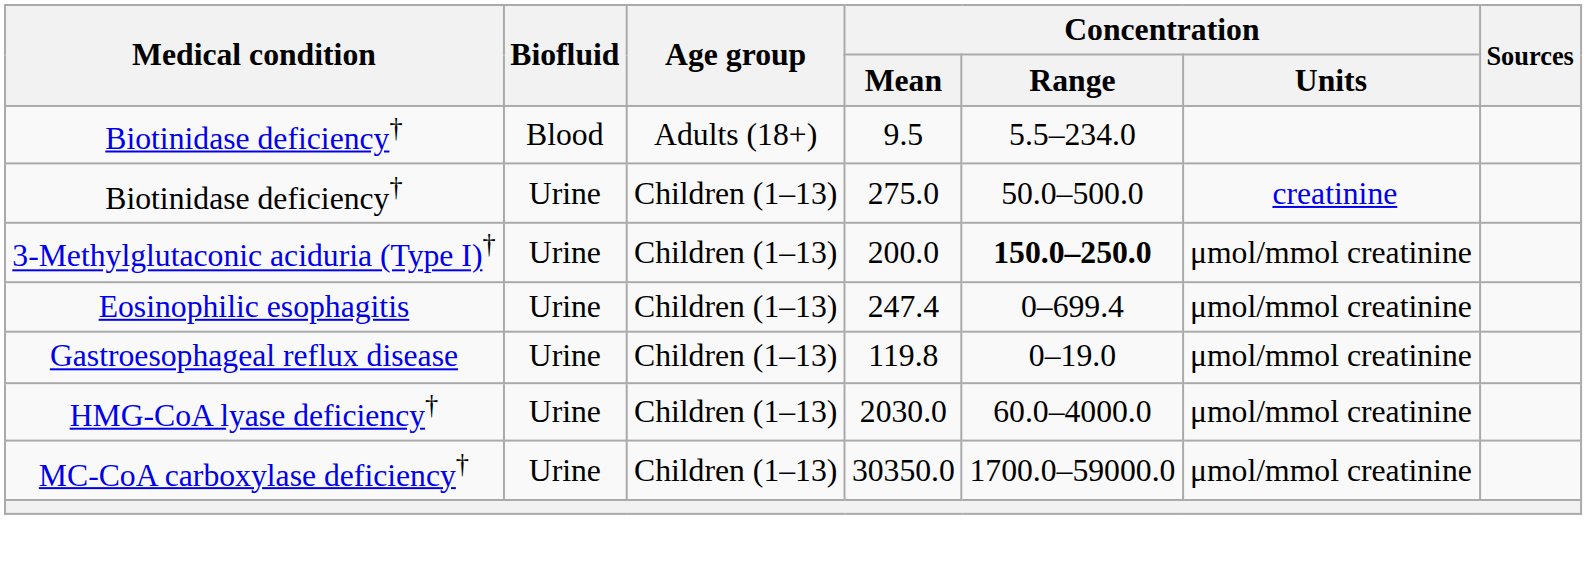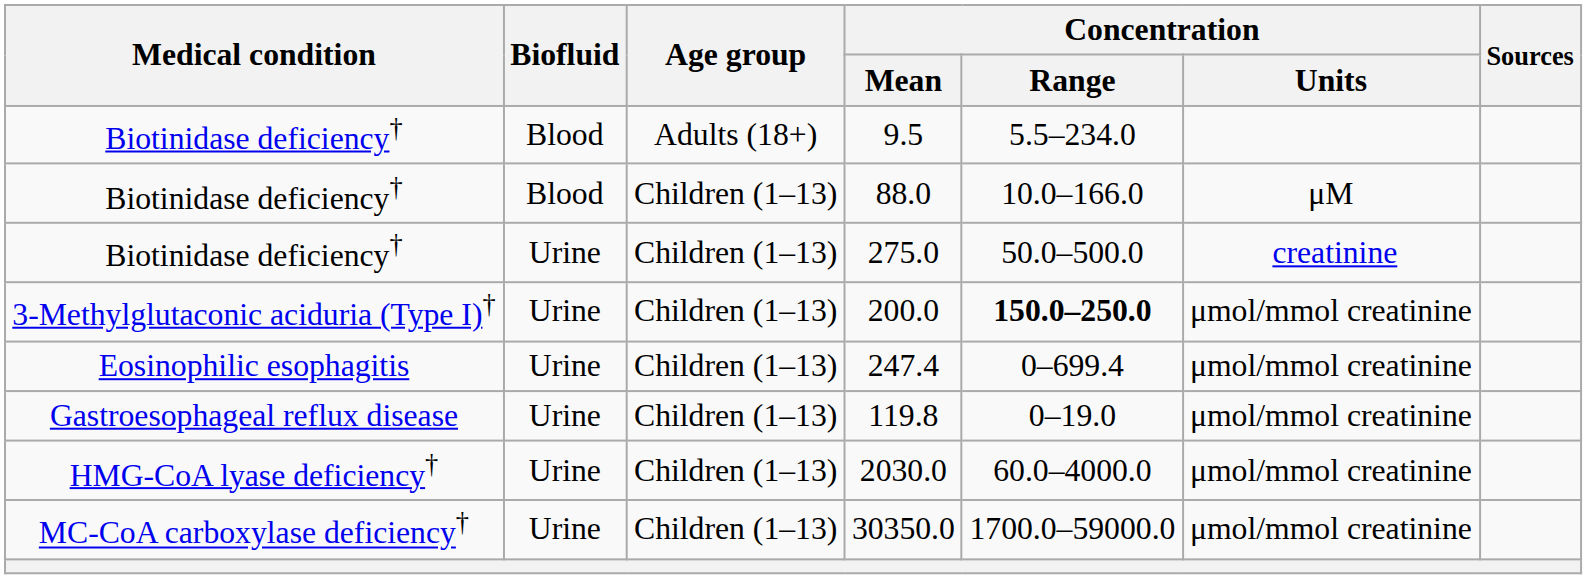 <table class="wikitable sortable" style="text-align:center;">
 <tr>
 <th scope="col" class="sortable"   rowspan="2">Medical condition</th>
 <th scope="col" class="sortable"   rowspan="2">Biofluid</th>
 <th scope="col" class="unsortable" rowspan="2">Age group</th>
 <th scope="col" class="sortable"   colspan="3">Concentration</th>
 <th scope="col" class="unsortable" rowspan="2"><small>Sources</small></th>
 </tr>
 <tr>
 <th scope="col" class="sortable">Mean</th>
 <th scope="col" class="unsortable">Range</th>
 <th scope="col" class="sortable">Units</th>
 </tr>
 <tr>
 <td><a href='#'>Biotinidase deficiency</a><sup>†</sup></td>
 <td>Blood</td>
 <td>Adults (18+)</td>
 <td>9.5</td>
 <td>5.5–234.0</td>
 <td></td>
+<td></td>
+</tr>
+<tr>
+<td>Biotinidase deficiency<sup>†</sup></td>
+<td>Blood</td>
+<td>Children (1–13)</td>
+<td>88.0</td>
+<td>10.0–166.0</td>
+<td>μM</td>
 <td></td>
 </tr>
 <tr>
 <td>Biotinidase deficiency<sup>†</sup></td>
 <td>Urine</td>
 <td>Children (1–13)</td>
 <td>275.0</td>
 <td>50.0–500.0</td>
 <td> <a href='#'>creatinine</a></td>
 <td></td>
 </tr>
 <tr>
 <td><a href='#'>3-Methylglutaconic aciduria (Type I)</a><sup>†</sup></td>
 <td>Urine</td>
 <td>Children (1–13)</td>
 <td>200.0</td>
 <td><strong>150.0–250.0</strong></td>
 <td>μmol/mmol creatinine</td>
 <td></td>
 </tr>
 <tr>
 <td><a href='#'>Eosinophilic esophagitis</a></td>
 <td>Urine</td>
 <td>Children (1–13)</td>
 <td>247.4</td>
 <td>0–699.4</td>
 <td>μmol/mmol creatinine</td>
 <td></td>
 </tr>
 <tr>
 <td><a href='#'>Gastroesophageal reflux disease</a></td>
 <td>Urine</td>
 <td>Children (1–13)</td>
 <td>119.8</td>
 <td>0–19.0</td>
 <td>μmol/mmol creatinine</td>
 <td></td>
 </tr>
 <tr>
 <td><a href='#'>HMG-CoA lyase deficiency</a><sup>†</sup></td>
 <td>Urine</td>
 <td>Children (1–13)</td>
 <td>2030.0</td>
 <td>60.0–4000.0</td>
 <td>μmol/mmol creatinine</td>
 <td></td>
 </tr>
 <tr>
 <td><a href='#'>MC-CoA carboxylase deficiency</a><sup>†</sup></td>
 <td>Urine</td>
 <td>Children (1–13)</td>
 <td>30350.0</td>
 <td>1700.0–59000.0</td>
 <td>μmol/mmol creatinine</td>
 <td></td>
 </tr>
 <tr>
 <th scope="col" colspan="7" style="text-align:center;"><small></small></th>
 </tr>
 </table>
